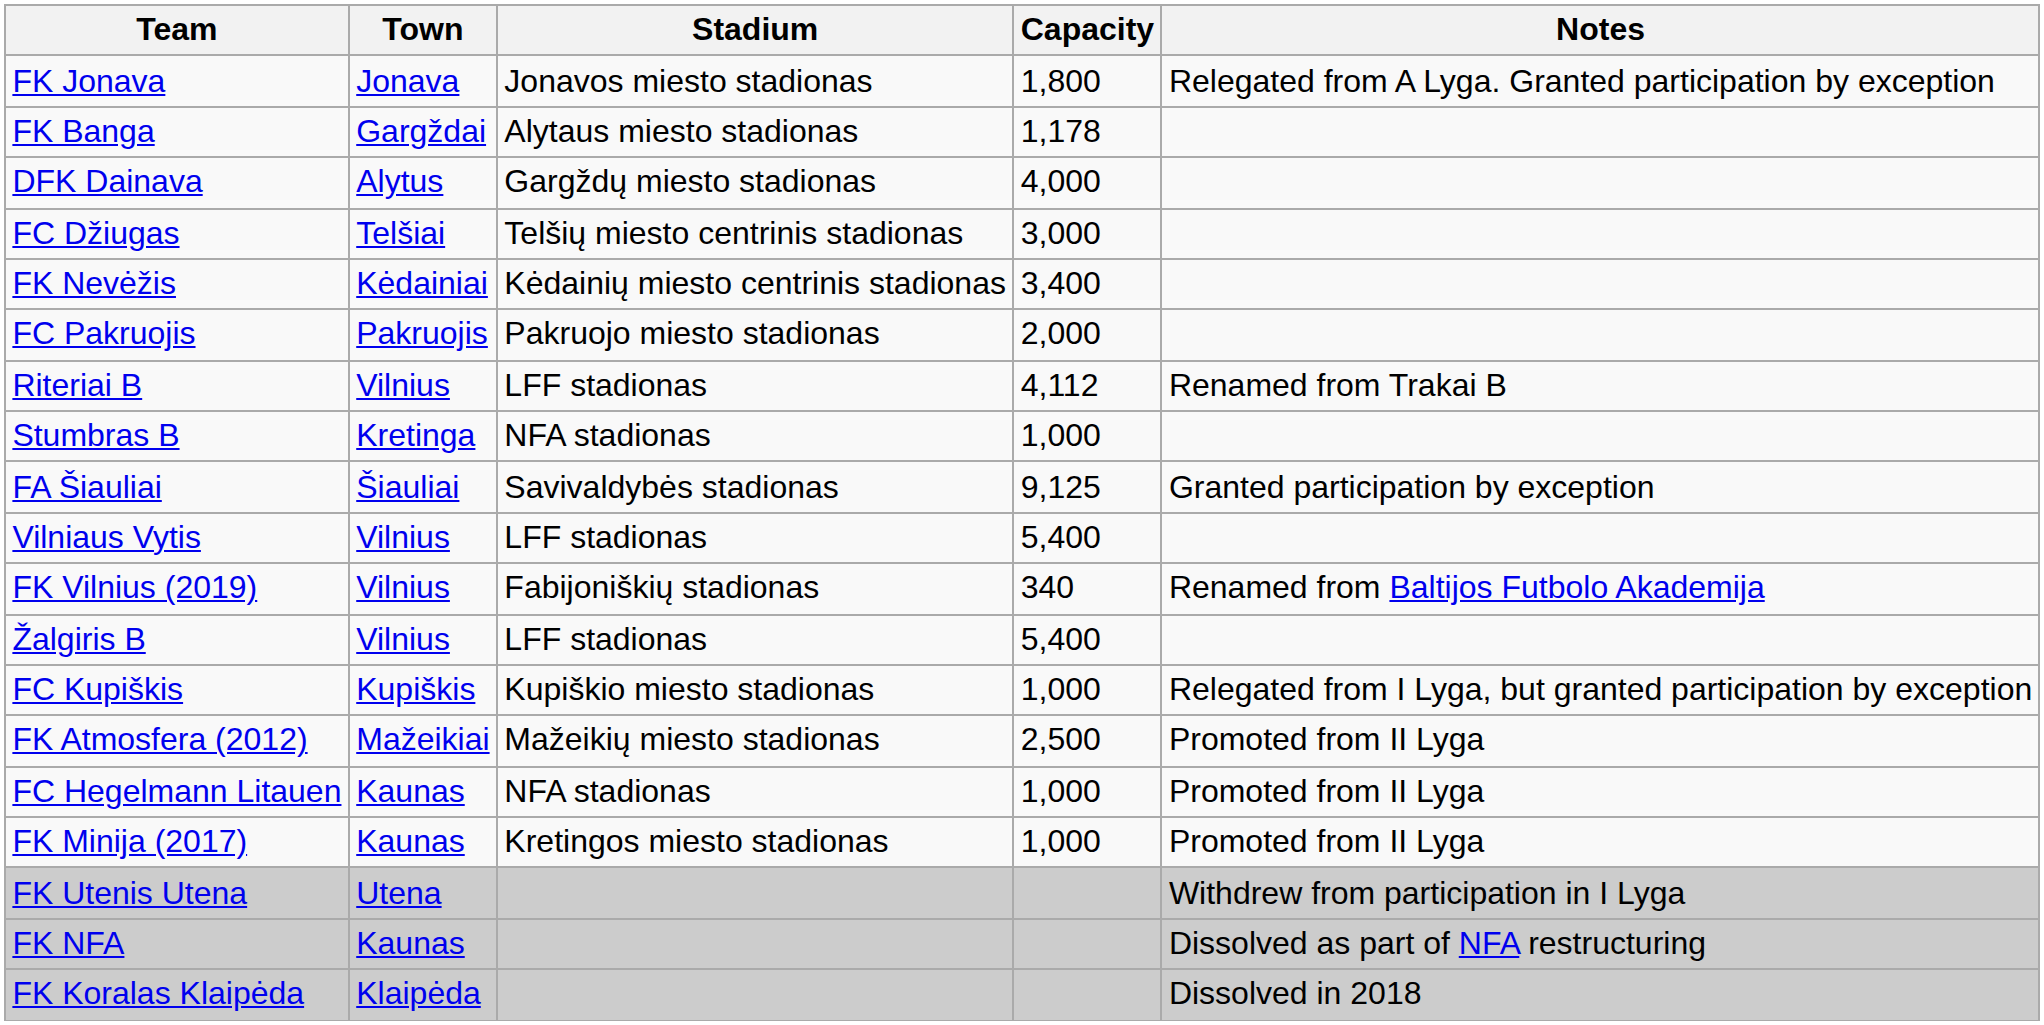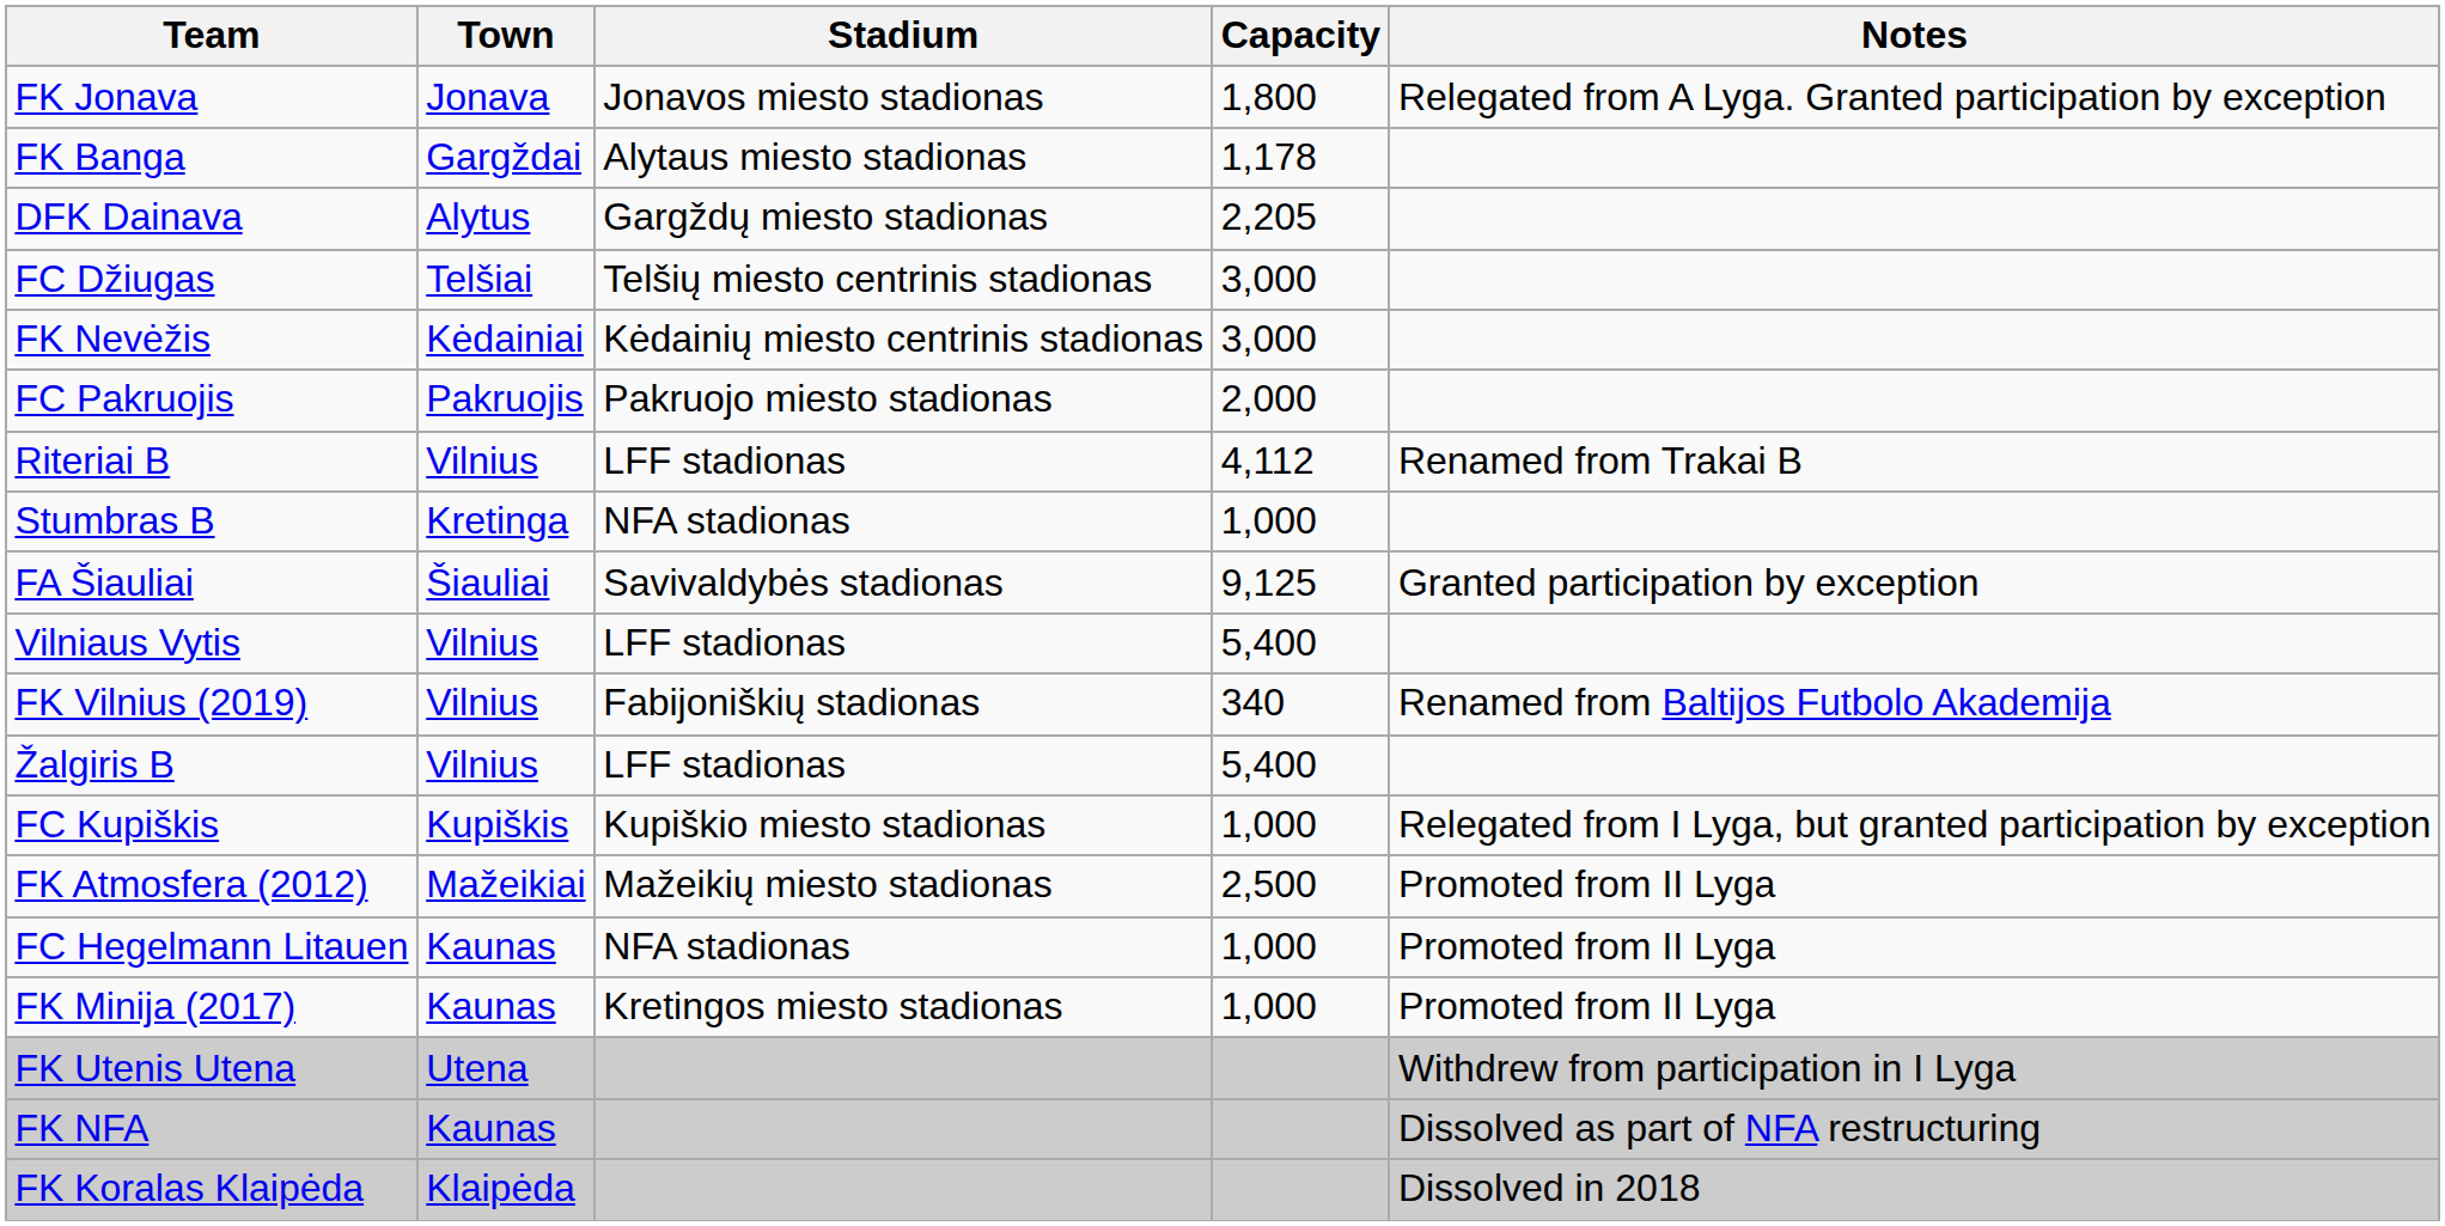 <table class="wikitable">
 <tr>
 <th>Team</th>
 <th>Town</th>
 <th>Stadium</th>
 <th>Capacity</th>
 <th>Notes</th>
 </tr>
 <tr>
 <td><a href='#'>FK Jonava</a></td>
 <td><a href='#'>Jonava</a></td>
 <td>Jonavos miesto stadionas</td>
 <td>1,800</td>
 <td>Relegated from A Lyga. Granted participation by exception</td>
 </tr>
 <tr>
 <td><a href='#'>FK Banga</a></td>
 <td><a href='#'>Gargždai</a></td>
 <td>Alytaus miesto stadionas</td>
 <td>1,178</td>
 <td></td>
 </tr>
 <tr>
 <td><a href='#'>DFK Dainava</a></td>
 <td><a href='#'>Alytus</a></td>
 <td>Gargždų miesto stadionas</td>
-<td>4,000</td>
+<td>2,205</td>
 <td></td>
 </tr>
 <tr>
 <td><a href='#'>FC Džiugas</a></td>
 <td><a href='#'>Telšiai</a></td>
 <td>Telšių miesto centrinis stadionas</td>
 <td>3,000</td>
 <td></td>
 </tr>
 <tr>
 <td><a href='#'>FK Nevėžis</a></td>
 <td><a href='#'>Kėdainiai</a></td>
 <td>Kėdainių miesto centrinis stadionas</td>
-<td>3,400</td>
+<td>3,000</td>
 <td></td>
 </tr>
 <tr>
 <td><a href='#'>FC Pakruojis</a></td>
 <td><a href='#'>Pakruojis</a></td>
 <td>Pakruojo miesto stadionas</td>
 <td>2,000</td>
 <td></td>
 </tr>
 <tr>
 <td><a href='#'>Riteriai B</a></td>
 <td><a href='#'>Vilnius</a></td>
 <td>LFF stadionas</td>
 <td>4,112</td>
 <td>Renamed from Trakai B</td>
 </tr>
 <tr>
 <td><a href='#'>Stumbras B</a></td>
 <td><a href='#'>Kretinga</a></td>
 <td>NFA stadionas</td>
 <td>1,000</td>
 <td></td>
 </tr>
 <tr>
 <td><a href='#'>FA Šiauliai</a></td>
 <td><a href='#'>Šiauliai</a></td>
 <td>Savivaldybės stadionas</td>
 <td>9,125</td>
 <td>Granted participation by exception</td>
 </tr>
 <tr>
 <td><a href='#'>Vilniaus Vytis</a></td>
 <td><a href='#'>Vilnius</a></td>
 <td>LFF stadionas</td>
 <td>5,400</td>
 <td></td>
 </tr>
 <tr>
 <td><a href='#'>FK Vilnius (2019)</a></td>
 <td><a href='#'>Vilnius</a></td>
 <td>Fabijoniškių stadionas</td>
 <td>340</td>
 <td>Renamed from <a href='#'>Baltijos Futbolo Akademija</a></td>
 </tr>
 <tr>
 <td><a href='#'>Žalgiris B</a></td>
 <td><a href='#'>Vilnius</a></td>
 <td>LFF stadionas</td>
 <td>5,400</td>
 <td></td>
 </tr>
 <tr>
 <td><a href='#'>FC Kupiškis</a></td>
 <td><a href='#'>Kupiškis</a></td>
 <td>Kupiškio miesto stadionas</td>
 <td>1,000</td>
 <td>Relegated from I Lyga, but granted participation by exception</td>
 </tr>
 <tr>
 <td><a href='#'>FK Atmosfera (2012)</a></td>
 <td><a href='#'>Mažeikiai</a></td>
 <td>Mažeikių miesto stadionas</td>
 <td>2,500</td>
 <td>Promoted from II Lyga</td>
 </tr>
 <tr>
 <td><a href='#'>FC Hegelmann Litauen</a></td>
 <td><a href='#'>Kaunas</a></td>
 <td>NFA stadionas</td>
 <td>1,000</td>
 <td>Promoted from II Lyga</td>
 </tr>
 <tr>
 <td><a href='#'>FK Minija (2017)</a></td>
 <td><a href='#'>Kaunas</a></td>
 <td>Kretingos miesto stadionas</td>
 <td>1,000</td>
 <td>Promoted from II Lyga</td>
 </tr>
 <tr bgcolor="#CCCCCC">
 <td><a href='#'>FK Utenis Utena</a></td>
 <td><a href='#'>Utena</a></td>
 <td></td>
 <td></td>
 <td>Withdrew from participation in I Lyga</td>
 </tr>
 <tr bgcolor="#CCCCCC">
 <td><a href='#'>FK NFA</a></td>
 <td><a href='#'>Kaunas</a></td>
 <td></td>
 <td></td>
 <td>Dissolved as part of <a href='#'>NFA</a> restructuring</td>
 </tr>
 <tr bgcolor="#CCCCCC">
 <td><a href='#'>FK Koralas Klaipėda</a></td>
 <td><a href='#'>Klaipėda</a></td>
 <td></td>
 <td></td>
 <td>Dissolved in 2018</td>
 </tr>
 <tr>
 </tr>
 </table>
